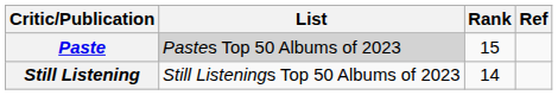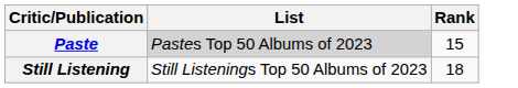 <table class="wikitable plainrowheaders">
 <tr>
 <th scope="col">Critic/Publication</th>
 <th scope="col">List</th>
 <th scope="col">Rank</th>
-<th scope="col">Ref</th>
 </tr>
 <tr>
 <th scope="row"><em><a href='#'>Paste</a></em></th>
 <td style="background: lightgrey;"><em>Paste</em>s Top 50 Albums of 2023</td>
 <td style="text-align:center;">15</td>
-<td style="text-align:center;"></td>
 </tr>
 <tr>
 <th scope="row"><em>Still Listening</em></th>
 <td><em>Still Listening</em>s Top 50 Albums of 2023</td>
-<td style="text-align:center;">14</td>
-<td style="text-align:center;"></td>
+<td style="text-align:center;">18</td>
 </tr>
 </table>
